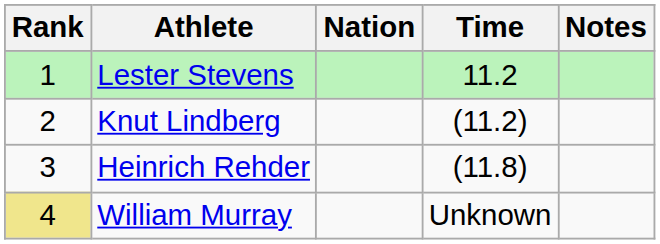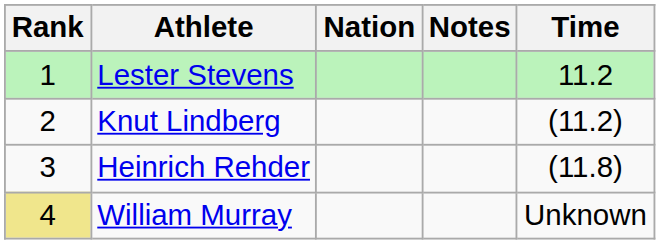 <table class="wikitable sortable" style="text-align:center">
 <tr>
 <th>Rank</th>
 <th>Athlete</th>
 <th>Nation</th>
+<th>Notes</th>
 <th>Time</th>
-<th>Notes</th>
 </tr>
 <tr style="background:#bbf3bb;">
 <td>1</td>
 <td align=left><a href='#'>Lester Stevens</a></td>
 <td align=left></td>
+<td></td>
 <td>11.2</td>
-<td></td>
 </tr>
 <tr>
 <td>2</td>
 <td align=left><a href='#'>Knut Lindberg</a></td>
 <td align=left></td>
+<td></td>
 <td>(11.2)</td>
-<td></td>
 </tr>
 <tr>
 <td>3</td>
 <td align=left><a href='#'>Heinrich Rehder</a></td>
 <td align=left></td>
+<td></td>
 <td>(11.8)</td>
-<td></td>
 </tr>
 <tr>
 <td style="background: khaki;">4</td>
 <td align=left><a href='#'>William Murray</a></td>
 <td align=left></td>
+<td></td>
 <td>Unknown</td>
-<td></td>
 </tr>
 </table>
